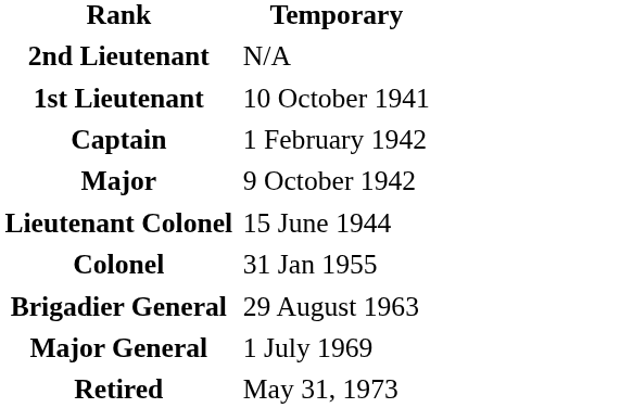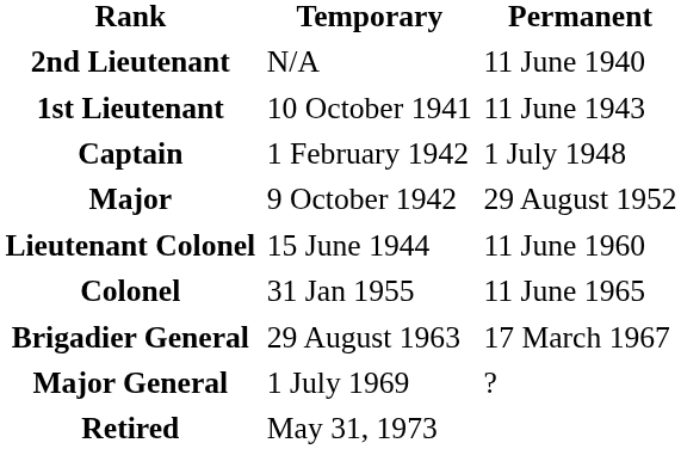 <table cellpadding="2">
 <tr ---->
 <th>Rank</th>
 <th>Temporary</th>
+<th>Permanent</th>
 </tr>
 <tr ---->
 <th>2nd Lieutenant</th>
 <td>N/A</td>
+<td>11 June 1940</td>
 </tr>
 <tr ---->
 <th>1st Lieutenant</th>
 <td>10 October 1941</td>
+<td>11 June 1943</td>
 </tr>
 <tr ---->
 <th>Captain</th>
 <td>1 February 1942</td>
+<td>1 July 1948</td>
 </tr>
 <tr ---->
 <th>Major</th>
 <td>9 October 1942</td>
+<td>29 August 1952</td>
 </tr>
 <tr ---->
 <th>Lieutenant Colonel</th>
 <td>15 June 1944</td>
+<td>11 June 1960</td>
 </tr>
 <tr ---->
 <th>Colonel</th>
 <td>31 Jan 1955</td>
+<td>11 June 1965</td>
 </tr>
 <tr ---->
 <th>Brigadier General</th>
 <td>29 August 1963</td>
+<td>17 March 1967</td>
 </tr>
 <tr ---->
 <th>Major General</th>
 <td>1 July 1969</td>
+<td>?</td>
 </tr>
 <tr ->
 <th>Retired</th>
 <td>May 31, 1973</td>
+<td></td>
 </tr>
 </table>
